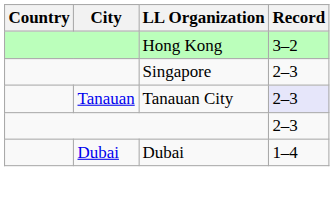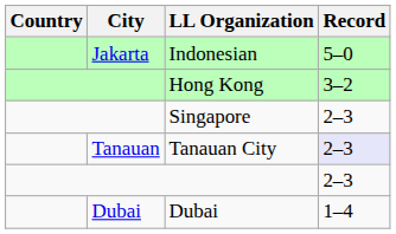 <table class="wikitable">
 <tr>
 <th>Country</th>
 <th>City</th>
 <th>LL Organization</th>
 <th>Record</th>
+</tr>
+<tr bgcolor=#bbffbb>
+<td><strong></strong></td>
+<td><a href='#'>Jakarta</a></td>
+<td>Indonesian</td>
+<td>5–0</td>
 </tr>
 <tr bgcolor=#bbffbb>
 <td colspan="2"><strong></strong></td>
 <td>Hong Kong</td>
 <td>3–2</td>
 </tr>
 <tr>
 <td colspan="2"><strong></strong></td>
 <td>Singapore</td>
 <td>2–3</td>
 </tr>
 <tr>
 <td><strong></strong></td>
 <td><a href='#'>Tanauan</a></td>
 <td>Tanauan City</td>
 <td style="background: lavender;">2–3</td>
 </tr>
 <tr>
 <td colspan="3"><strong></strong></td>
 <td>2–3</td>
 </tr>
 <tr>
 <td><strong></strong></td>
 <td><a href='#'>Dubai</a></td>
 <td>Dubai</td>
 <td>1–4</td>
 </tr>
 </table>
